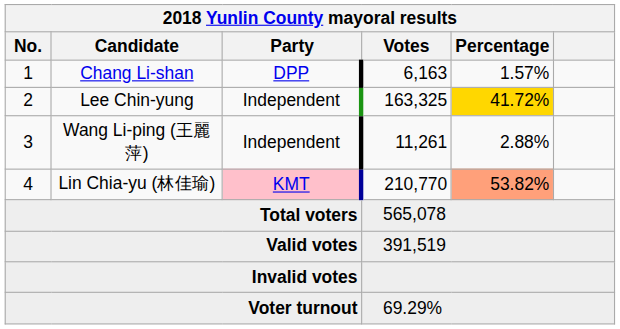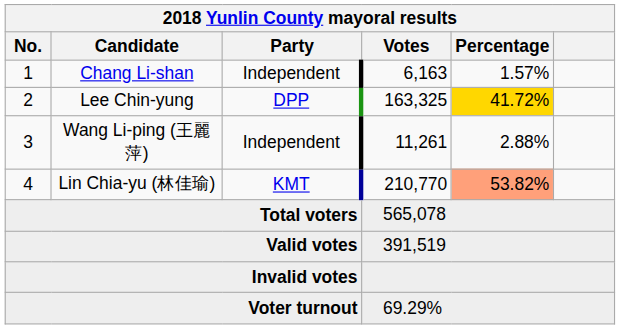 <table class="wikitable collapsible" style="margin:1em auto; text-align:center">
 <tr>
 <th colspan="6">2018 <a href='#'>Yunlin County</a> mayoral results</th>
 </tr>
 <tr>
 <th width=35>No.</th>
 <th width=150>Candidate</th>
 <th width=120>Party</th>
 <th width=75>Votes</th>
 <th width=75>Percentage</th>
 <th width=49></th>
 </tr>
 <tr>
 <td>1</td>
 <td><a href='#'>Chang Li-shan</a></td>
-<td><a href='#'>DPP</a></td>
+<td> Independent</td>
 <td style="border-left:4px solid #000000;" align="right">6,163</td>
 <td align="right">1.57%</td>
 <td align="center"></td>
 </tr>
 <tr>
 <td>2</td>
 <td>Lee Chin-yung</td>
-<td> Independent</td>
+<td><a href='#'>DPP</a></td>
 <td style="border-left:4px solid #1B9413;" align="right">163,325</td>
 <td align="right" style="background: gold;">41.72%</td>
 <td align="center"></td>
 </tr>
 <tr>
 <td>3</td>
 <td>Wang Li-ping (王麗萍)</td>
 <td> Independent</td>
 <td style="border-left:4px solid #000000;" align="right">11,261</td>
 <td align="right">2.88%</td>
 <td align="center"></td>
 </tr>
 <tr>
 <td>4</td>
 <td>Lin Chia-yu (林佳瑜)</td>
-<td style="background: pink;"><a href='#'>KMT</a></td>
+<td><a href='#'>KMT</a></td>
 <td style="border-left:4px solid #000099;" align="right">210,770</td>
 <td align="right" style="background: lightsalmon;">53.82%</td>
 <td align="center"></td>
 </tr>
 <tr bgcolor=EEEEEE>
 <td colspan="3" align="right"><strong>Total voters</strong></td>
 <td colspan="3" align="left">　565,078</td>
 </tr>
 <tr bgcolor=EEEEEE>
 <td colspan="3" align="right"><strong>Valid votes</strong></td>
 <td colspan="3" align="left">　391,519</td>
 </tr>
 <tr bgcolor=EEEEEE>
 <td colspan="3" align="right"><strong>Invalid votes</strong></td>
 <td colspan="3" align="left">　</td>
 </tr>
 <tr bgcolor=EEEEEE>
 <td colspan="3" align="right"><strong>Voter turnout</strong></td>
 <td colspan="3" align="left">　69.29%</td>
 </tr>
 </table>
